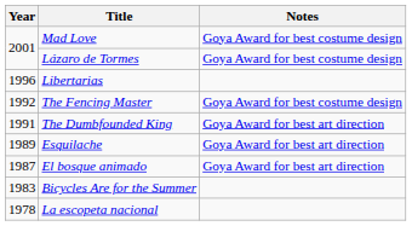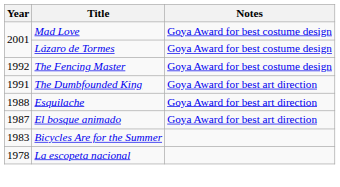 <table class="wikitable sortable">
 <tr>
 <th>Year</th>
 <th>Title</th>
 <th class="unsortable">Notes</th>
 </tr>
 <tr>
 <td rowspan="2">2001</td>
 <td><em><a href='#'>Mad Love</a></em></td>
 <td><a href='#'>Goya Award for best costume design</a></td>
 </tr>
 <tr>
 <td><em><a href='#'>Lázaro de Tormes</a></em></td>
 <td><a href='#'>Goya Award for best costume design</a></td>
 </tr>
 <tr>
-<td>1996</td>
-<td><em><a href='#'>Libertarias</a></em></td>
-<td></td>
-</tr>
-<tr>
 <td>1992</td>
 <td><em><a href='#'>The Fencing Master</a></em></td>
 <td><a href='#'>Goya Award for best costume design</a></td>
 </tr>
 <tr>
 <td>1991</td>
 <td><em><a href='#'>The Dumbfounded King</a></em></td>
 <td><a href='#'>Goya Award for best art direction</a></td>
 </tr>
 <tr>
-<td>1989</td>
+<td>1988</td>
 <td><em><a href='#'>Esquilache</a></em></td>
 <td><a href='#'>Goya Award for best art direction</a></td>
 </tr>
 <tr>
 <td>1987</td>
 <td><em><a href='#'>El bosque animado</a></em></td>
 <td><a href='#'>Goya Award for best art direction</a></td>
 </tr>
 <tr>
 <td>1983</td>
 <td><em><a href='#'>Bicycles Are for the Summer</a></em></td>
 <td></td>
 </tr>
 <tr>
 <td>1978</td>
 <td><em><a href='#'>La escopeta nacional</a></em></td>
 </tr>
 </table>
